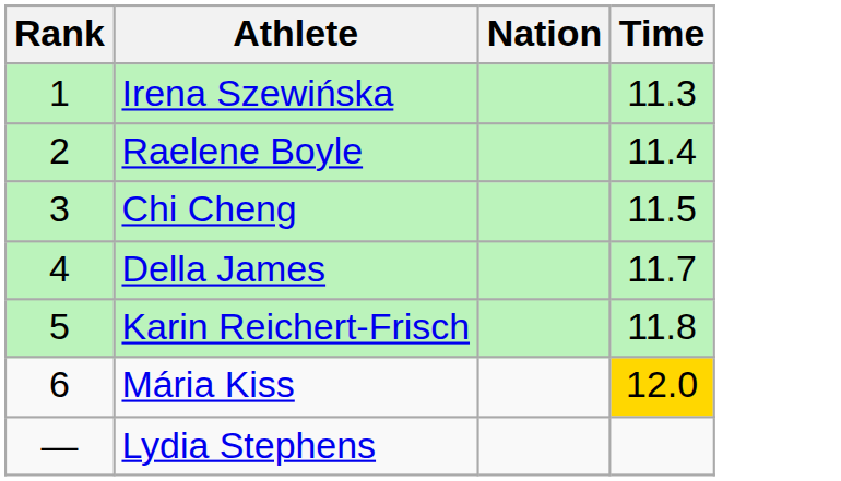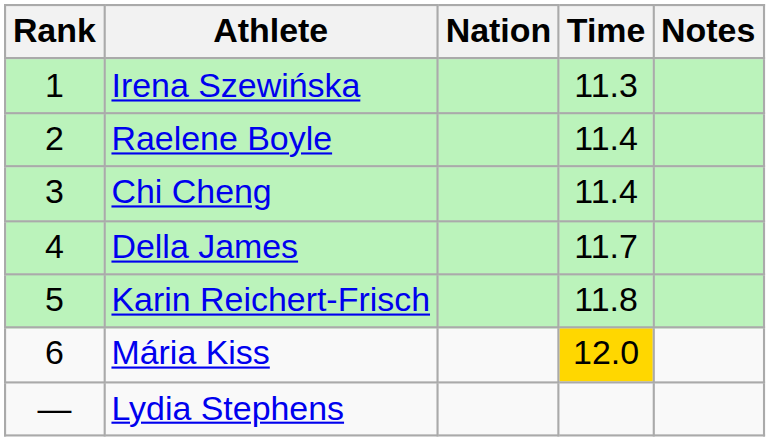 <table class="wikitable sortable" style="text-align:center">
 <tr>
 <th>Rank</th>
 <th>Athlete</th>
 <th>Nation</th>
 <th>Time</th>
+<th>Notes</th>
 </tr>
 <tr bgcolor=bbf3bb>
 <td>1</td>
 <td align=left><a href='#'>Irena Szewińska</a></td>
 <td align=left></td>
 <td>11.3</td>
+<td></td>
 </tr>
 <tr bgcolor=bbf3bb>
 <td>2</td>
 <td align=left><a href='#'>Raelene Boyle</a></td>
 <td align=left></td>
 <td>11.4</td>
+<td></td>
 </tr>
 <tr bgcolor=bbf3bb>
 <td>3</td>
 <td align=left><a href='#'>Chi Cheng</a></td>
 <td align=left></td>
-<td>11.5</td>
+<td>11.4</td>
+<td></td>
 </tr>
 <tr bgcolor=bbf3bb>
 <td>4</td>
 <td align=left><a href='#'>Della James</a></td>
 <td align=left></td>
 <td>11.7</td>
+<td></td>
 </tr>
 <tr bgcolor=bbf3bb>
 <td>5</td>
 <td align=left><a href='#'>Karin Reichert-Frisch</a></td>
 <td align=left></td>
 <td>11.8</td>
+<td></td>
 </tr>
 <tr>
 <td>6</td>
 <td align=left><a href='#'>Mária Kiss</a></td>
 <td align=left></td>
 <td style="background: gold;">12.0</td>
+<td></td>
 </tr>
 <tr>
 <td data-sort-value=7>—</td>
 <td align=left><a href='#'>Lydia Stephens</a></td>
 <td align=left></td>
 <td></td>
+<td></td>
 </tr>
 </table>
